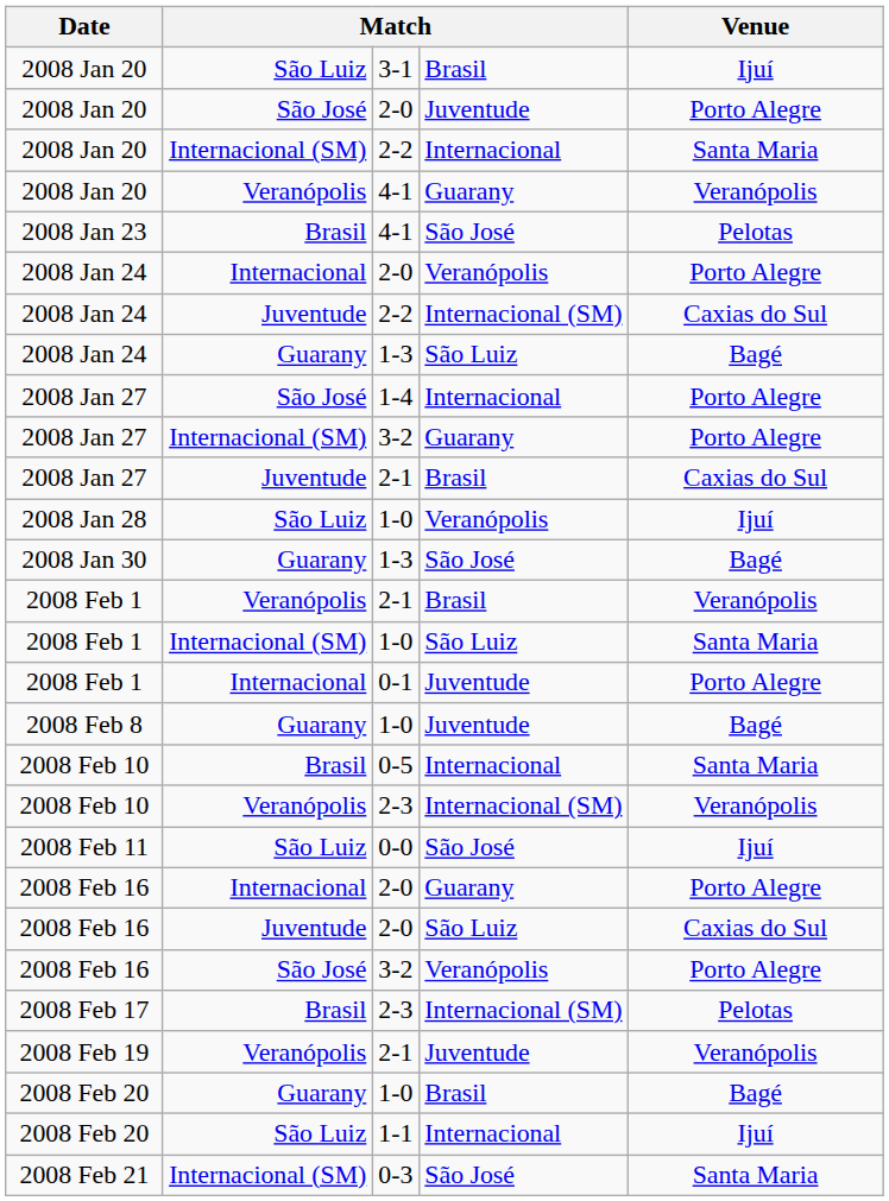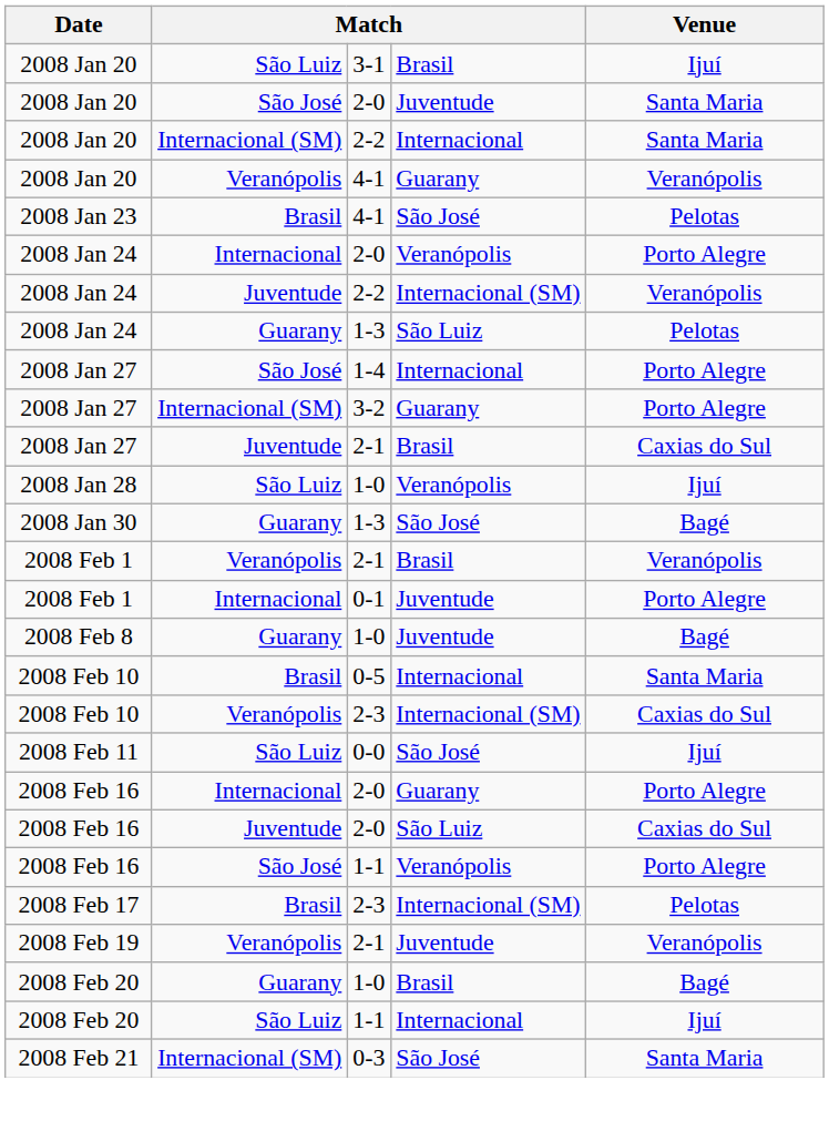 <table class="wikitable" style="text-align: center; float:left; margin-right:1em;">
 <tr>
 <th align=center width=90>Date</th>
 <th colspan=3>Match</th>
 <th width=150>Venue</th>
 </tr>
 <tr>
 <td>2008 Jan 20</td>
 <td align=right><a href='#'>São Luiz</a></td>
 <td>3-1</td>
 <td align=left><a href='#'>Brasil</a></td>
 <td><a href='#'>Ijuí</a></td>
 </tr>
 <tr>
 <td>2008 Jan 20</td>
 <td align=right><a href='#'>São José</a></td>
 <td>2-0</td>
 <td align=left><a href='#'>Juventude</a></td>
-<td><a href='#'>Porto Alegre</a></td>
+<td><a href='#'>Santa Maria</a></td>
 </tr>
 <tr>
 <td>2008 Jan 20</td>
 <td align=right><a href='#'>Internacional (SM)</a></td>
 <td>2-2</td>
 <td align=left><a href='#'>Internacional</a></td>
 <td><a href='#'>Santa Maria</a></td>
 </tr>
 <tr>
 <td>2008 Jan 20</td>
 <td align=right><a href='#'>Veranópolis</a></td>
 <td>4-1</td>
 <td align=left><a href='#'>Guarany</a></td>
 <td><a href='#'>Veranópolis</a></td>
 </tr>
 <tr>
 <td>2008 Jan 23</td>
 <td align=right><a href='#'>Brasil</a></td>
 <td>4-1</td>
 <td align=left><a href='#'>São José</a></td>
 <td><a href='#'>Pelotas</a></td>
 </tr>
 <tr>
 <td>2008 Jan 24</td>
 <td align=right><a href='#'>Internacional</a></td>
 <td>2-0</td>
 <td align=left><a href='#'>Veranópolis</a></td>
 <td><a href='#'>Porto Alegre</a></td>
 </tr>
 <tr>
 <td>2008 Jan 24</td>
 <td align=right><a href='#'>Juventude</a></td>
 <td>2-2</td>
 <td align=left><a href='#'>Internacional (SM)</a></td>
-<td><a href='#'>Caxias do Sul</a></td>
+<td><a href='#'>Veranópolis</a></td>
 </tr>
 <tr>
 <td>2008 Jan 24</td>
 <td align=right><a href='#'>Guarany</a></td>
 <td>1-3</td>
 <td align=left><a href='#'>São Luiz</a></td>
-<td><a href='#'>Bagé</a></td>
+<td><a href='#'>Pelotas</a></td>
 </tr>
 <tr>
 <td>2008 Jan 27</td>
 <td align=right><a href='#'>São José</a></td>
 <td>1-4</td>
 <td align=left><a href='#'>Internacional</a></td>
 <td><a href='#'>Porto Alegre</a></td>
 </tr>
 <tr>
 <td>2008 Jan 27</td>
 <td align=right><a href='#'>Internacional (SM)</a></td>
 <td>3-2</td>
 <td align=left><a href='#'>Guarany</a></td>
 <td><a href='#'>Porto Alegre</a></td>
 </tr>
 <tr>
 <td>2008 Jan 27</td>
 <td align=right><a href='#'>Juventude</a></td>
 <td>2-1</td>
 <td align=left><a href='#'>Brasil</a></td>
 <td><a href='#'>Caxias do Sul</a></td>
 </tr>
 <tr>
 <td>2008 Jan 28</td>
 <td align=right><a href='#'>São Luiz</a></td>
 <td>1-0</td>
 <td align=left><a href='#'>Veranópolis</a></td>
 <td><a href='#'>Ijuí</a></td>
 </tr>
 <tr>
 <td>2008 Jan 30</td>
 <td align=right><a href='#'>Guarany</a></td>
 <td>1-3</td>
 <td align=left><a href='#'>São José</a></td>
 <td><a href='#'>Bagé</a></td>
 </tr>
 <tr>
 <td>2008 Feb 1</td>
 <td align=right><a href='#'>Veranópolis</a></td>
 <td>2-1</td>
 <td align=left><a href='#'>Brasil</a></td>
 <td><a href='#'>Veranópolis</a></td>
 </tr>
 <tr>
 <td>2008 Feb 1</td>
-<td align=right><a href='#'>Internacional (SM)</a></td>
-<td>1-0</td>
-<td align=left><a href='#'>São Luiz</a></td>
-<td><a href='#'>Santa Maria</a></td>
-</tr>
-<tr>
-<td>2008 Feb 1</td>
 <td align=right><a href='#'>Internacional</a></td>
 <td>0-1</td>
 <td align=left><a href='#'>Juventude</a></td>
 <td><a href='#'>Porto Alegre</a></td>
 </tr>
 <tr>
 <td>2008 Feb 8</td>
 <td align=right><a href='#'>Guarany</a></td>
 <td>1-0</td>
 <td align=left><a href='#'>Juventude</a></td>
 <td><a href='#'>Bagé</a></td>
 </tr>
 <tr>
 <td>2008 Feb 10</td>
 <td align=right><a href='#'>Brasil</a></td>
 <td>0-5</td>
 <td align=left><a href='#'>Internacional</a></td>
 <td><a href='#'>Santa Maria</a></td>
 </tr>
 <tr>
 <td>2008 Feb 10</td>
 <td align=right><a href='#'>Veranópolis</a></td>
 <td>2-3</td>
 <td align=left><a href='#'>Internacional (SM)</a></td>
-<td><a href='#'>Veranópolis</a></td>
+<td><a href='#'>Caxias do Sul</a></td>
 </tr>
 <tr>
 <td>2008 Feb 11</td>
 <td align=right><a href='#'>São Luiz</a></td>
 <td>0-0</td>
 <td align=left><a href='#'>São José</a></td>
 <td><a href='#'>Ijuí</a></td>
 </tr>
 <tr>
 <td>2008 Feb 16</td>
 <td align=right><a href='#'>Internacional</a></td>
 <td>2-0</td>
 <td align=left><a href='#'>Guarany</a></td>
 <td><a href='#'>Porto Alegre</a></td>
 </tr>
 <tr>
 <td>2008 Feb 16</td>
 <td align=right><a href='#'>Juventude</a></td>
 <td>2-0</td>
 <td align=left><a href='#'>São Luiz</a></td>
 <td><a href='#'>Caxias do Sul</a></td>
 </tr>
 <tr>
 <td>2008 Feb 16</td>
 <td align=right><a href='#'>São José</a></td>
-<td>3-2</td>
+<td>1-1</td>
 <td align=left><a href='#'>Veranópolis</a></td>
 <td><a href='#'>Porto Alegre</a></td>
 </tr>
 <tr>
 <td>2008 Feb 17</td>
 <td align=right><a href='#'>Brasil</a></td>
 <td>2-3</td>
 <td align=left><a href='#'>Internacional (SM)</a></td>
 <td><a href='#'>Pelotas</a></td>
 </tr>
 <tr>
 <td>2008 Feb 19</td>
 <td align=right><a href='#'>Veranópolis</a></td>
 <td>2-1</td>
 <td align=left><a href='#'>Juventude</a></td>
 <td><a href='#'>Veranópolis</a></td>
 </tr>
 <tr>
 <td>2008 Feb 20</td>
 <td align=right><a href='#'>Guarany</a></td>
 <td>1-0</td>
 <td align=left><a href='#'>Brasil</a></td>
 <td><a href='#'>Bagé</a></td>
 </tr>
 <tr>
 <td>2008 Feb 20</td>
 <td align=right><a href='#'>São Luiz</a></td>
 <td>1-1</td>
 <td align=left><a href='#'>Internacional</a></td>
 <td><a href='#'>Ijuí</a></td>
 </tr>
 <tr>
 <td>2008 Feb 21</td>
 <td align=right><a href='#'>Internacional (SM)</a></td>
 <td>0-3</td>
 <td align=left><a href='#'>São José</a></td>
 <td><a href='#'>Santa Maria</a></td>
 </tr>
 </table>
